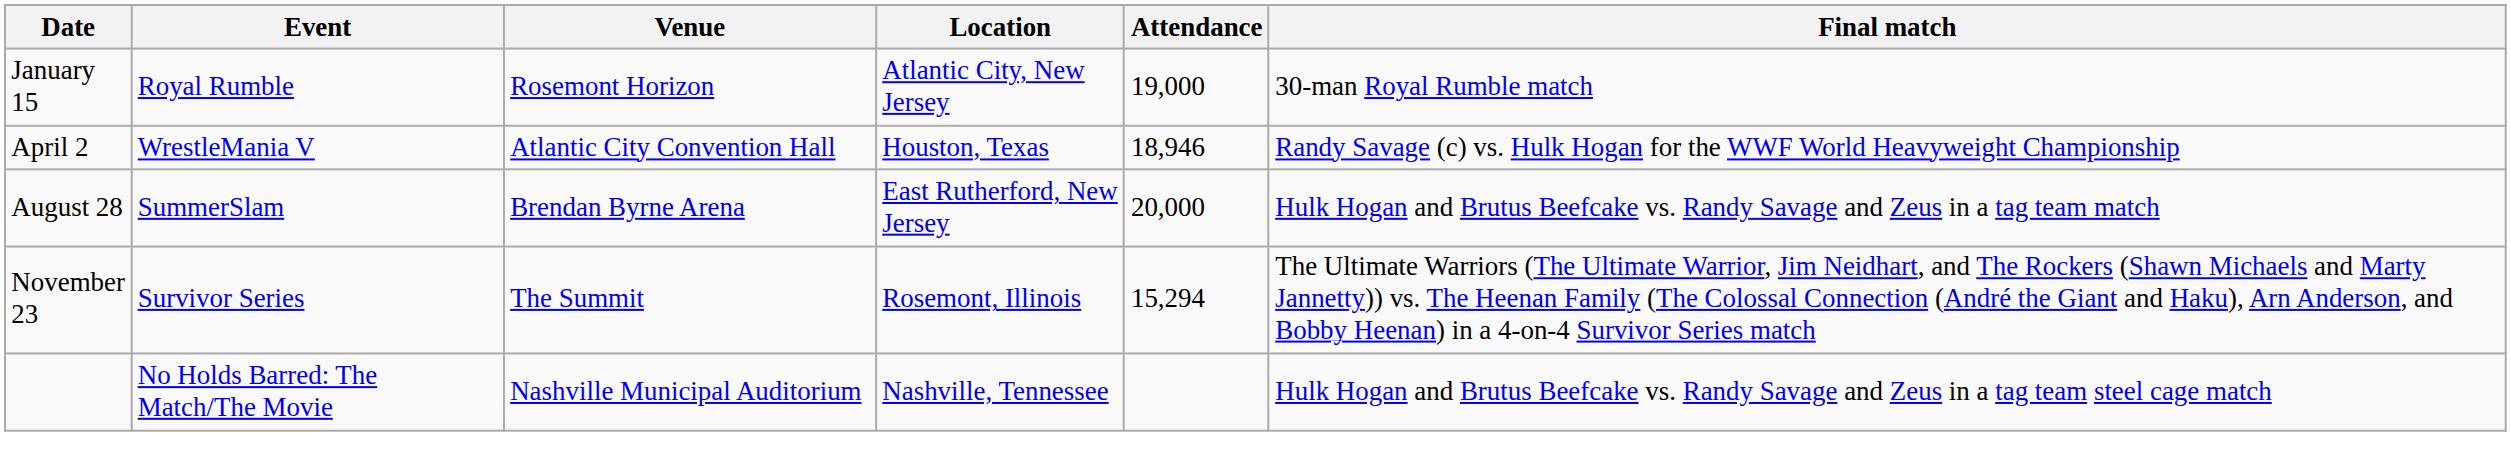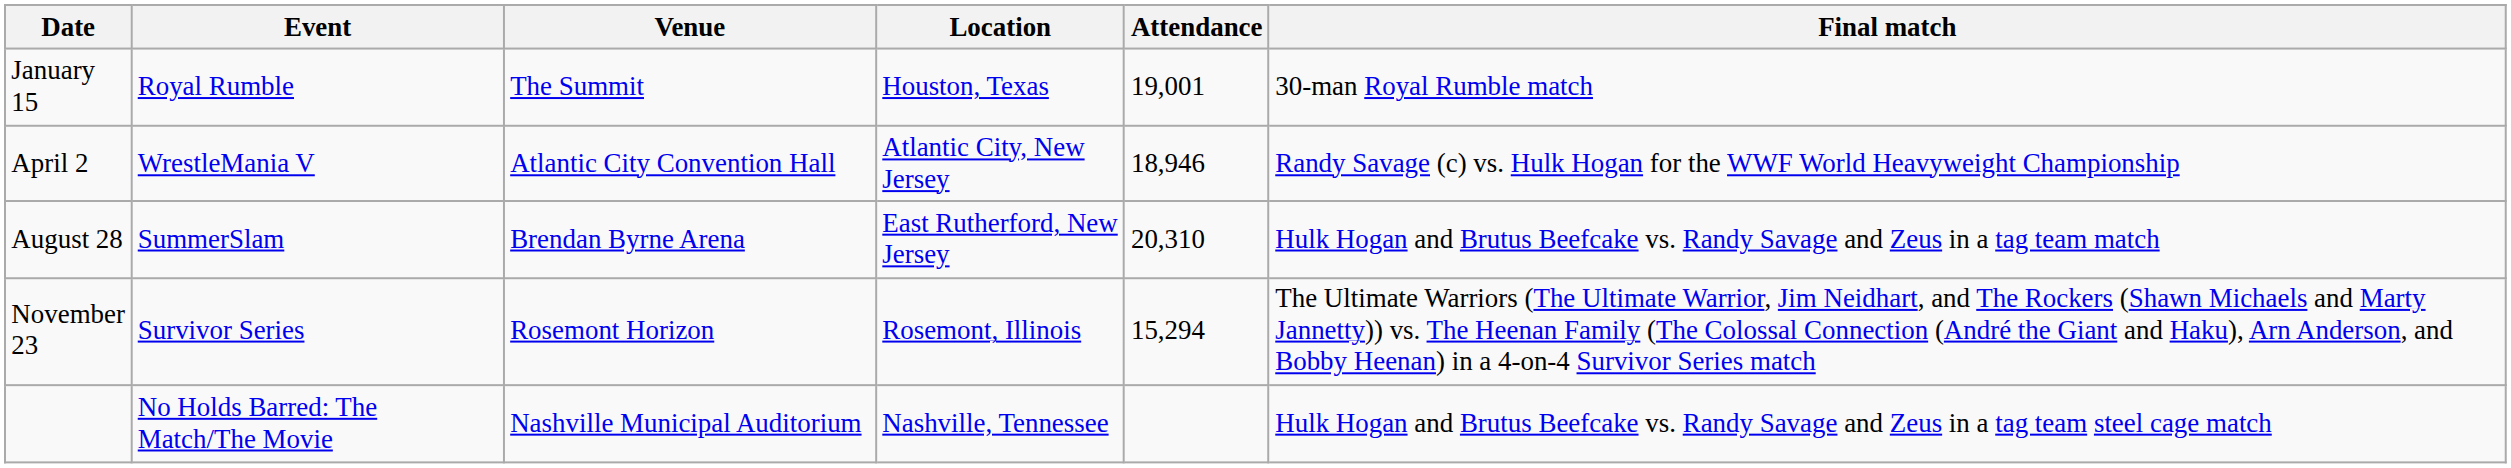 <table id="Past_events_1989" class="sortable wikitable succession-box" style="font-size:85%; width:100%">
 <tr>
 <th scope="col" style="width:5%;">Date</th>
 <th scope="col" style="width:15%;">Event</th>
 <th scope="col" style="width:15%;">Venue</th>
 <th scope="col" style="width:10%;">Location</th>
 <th scope="col" style="width:5%;">Attendance</th>
 <th scope="col" style="width:50%;">Final match</th>
 </tr>
 <tr>
 <td>January 15</td>
 <td><a href='#'>Royal Rumble</a></td>
-<td><a href='#'>Rosemont Horizon</a></td>
-<td><a href='#'>Atlantic City, New Jersey</a></td>
-<td>19,000</td>
+<td><a href='#'>The Summit</a></td>
+<td><a href='#'>Houston, Texas</a></td>
+<td>19,001</td>
 <td>30-man <a href='#'>Royal Rumble match</a></td>
 </tr>
 <tr>
 <td>April 2</td>
 <td><a href='#'>WrestleMania V</a></td>
 <td><a href='#'>Atlantic City Convention Hall</a></td>
-<td><a href='#'>Houston, Texas</a></td>
+<td><a href='#'>Atlantic City, New Jersey</a></td>
 <td>18,946</td>
 <td><a href='#'>Randy Savage</a> (c) vs. <a href='#'>Hulk Hogan</a> for the <a href='#'>WWF World Heavyweight Championship</a></td>
 </tr>
 <tr>
 <td>August 28</td>
 <td><a href='#'>SummerSlam</a></td>
 <td><a href='#'>Brendan Byrne Arena</a></td>
 <td><a href='#'>East Rutherford, New Jersey</a></td>
-<td>20,000</td>
+<td>20,310</td>
 <td><a href='#'>Hulk Hogan</a> and <a href='#'>Brutus Beefcake</a> vs. <a href='#'>Randy Savage</a> and <a href='#'>Zeus</a> in a <a href='#'>tag team match</a></td>
 </tr>
 <tr>
 <td>November 23</td>
 <td><a href='#'>Survivor Series</a></td>
-<td><a href='#'>The Summit</a></td>
+<td><a href='#'>Rosemont Horizon</a></td>
 <td><a href='#'>Rosemont, Illinois</a></td>
 <td>15,294</td>
 <td>The Ultimate Warriors (<a href='#'>The Ultimate Warrior</a>, <a href='#'>Jim Neidhart</a>, and <a href='#'>The Rockers</a> (<a href='#'>Shawn Michaels</a> and <a href='#'>Marty Jannetty</a>)) vs. <a href='#'>The Heenan Family</a> (<a href='#'>The Colossal Connection</a> (<a href='#'>André the Giant</a> and <a href='#'>Haku</a>), <a href='#'>Arn Anderson</a>, and <a href='#'>Bobby Heenan</a>) in a 4-on-4 <a href='#'>Survivor Series match</a></td>
 </tr>
 <tr>
 <td></td>
 <td><a href='#'>No Holds Barred: The Match/The Movie</a></td>
 <td><a href='#'>Nashville Municipal Auditorium</a></td>
 <td><a href='#'>Nashville, Tennessee</a></td>
 <td></td>
 <td><a href='#'>Hulk Hogan</a> and <a href='#'>Brutus Beefcake</a> vs. <a href='#'>Randy Savage</a> and <a href='#'>Zeus</a> in a <a href='#'>tag team</a> <a href='#'>steel cage match</a></td>
 </tr>
 </table>
